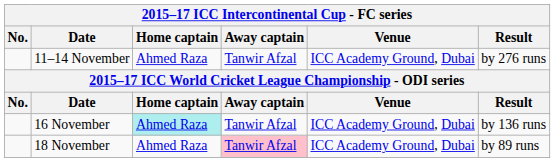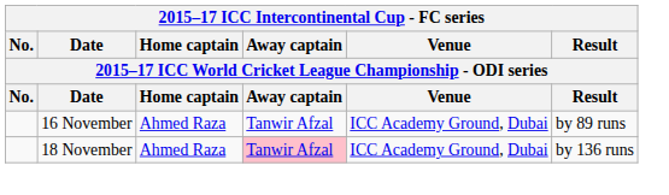 <table class="wikitable">
 <tr>
 <th colspan="6"><a href='#'>2015–17 ICC Intercontinental Cup</a> - FC series</th>
 </tr>
 <tr>
 <th>No.</th>
 <th>Date</th>
 <th>Home captain</th>
 <th>Away captain</th>
 <th>Venue</th>
 <th>Result</th>
-</tr>
-<tr>
-<td></td>
-<td>11–14 November</td>
-<td><a href='#'>Ahmed Raza</a></td>
-<td><a href='#'>Tanwir Afzal</a></td>
-<td><a href='#'>ICC Academy Ground</a>, <a href='#'>Dubai</a></td>
-<td> by 276 runs</td>
 </tr>
 <tr>
 <th colspan="6"><a href='#'>2015–17 ICC World Cricket League Championship</a> - ODI series</th>
 </tr>
 <tr>
 <th>No.</th>
 <th>Date</th>
 <th>Home captain</th>
 <th>Away captain</th>
 <th>Venue</th>
 <th>Result</th>
 </tr>
 <tr>
 <td></td>
 <td>16 November</td>
-<td style="background: paleturquoise;"><a href='#'>Ahmed Raza</a></td>
+<td><a href='#'>Ahmed Raza</a></td>
 <td><a href='#'>Tanwir Afzal</a></td>
 <td><a href='#'>ICC Academy Ground</a>, <a href='#'>Dubai</a></td>
-<td> by 136 runs</td>
+<td> by 89 runs</td>
 </tr>
 <tr>
 <td></td>
 <td>18 November</td>
 <td><a href='#'>Ahmed Raza</a></td>
 <td style="background: pink;"><a href='#'>Tanwir Afzal</a></td>
 <td><a href='#'>ICC Academy Ground</a>, <a href='#'>Dubai</a></td>
-<td> by 89 runs</td>
+<td> by 136 runs</td>
 </tr>
 </table>
